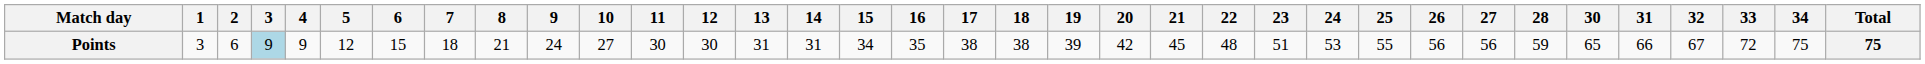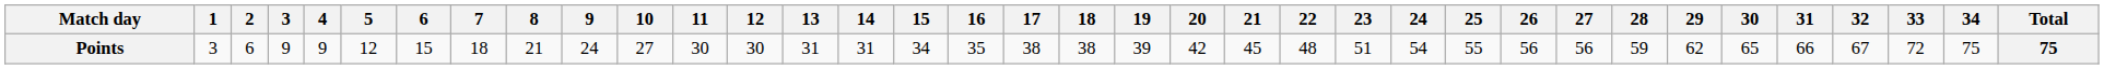 <table class="wikitable" style="width:100%; font-size:85%;">
 <tr valign=top>
 <th align=center>Match day</th>
 <th align=center>1</th>
 <th align=center>2</th>
 <th align=center>3</th>
 <th align=center>4</th>
 <th align=center>5</th>
 <th align=center>6</th>
 <th align=center>7</th>
 <th align=center>8</th>
 <th align=center>9</th>
 <th align=center>10</th>
 <th align=center>11</th>
 <th align=center>12</th>
 <th align=center>13</th>
 <th align=center>14</th>
 <th align=center>15</th>
 <th align=center>16</th>
 <th align=center>17</th>
 <th align=center>18</th>
 <th align=center>19</th>
 <th align=center>20</th>
 <th align=center>21</th>
 <th align=center>22</th>
 <th align=center>23</th>
 <th align=center>24</th>
 <th align=center>25</th>
 <th align=center>26</th>
 <th align=center>27</th>
 <th align=center>28</th>
+<th align=center>29</th>
 <th align=center>30</th>
 <th align=center>31</th>
 <th align=center>32</th>
 <th align=center>33</th>
 <th align=center>34</th>
 <th align=center><strong>Total</strong></th>
 </tr>
 <tr>
 <th align=center>Points</th>
 <td align=center>3</td>
 <td align=center>6</td>
-<td align=center style="background: lightblue;">9</td>
+<td align=center>9</td>
 <td align=center>9</td>
 <td align=center>12</td>
 <td align=center>15</td>
 <td align=center>18</td>
 <td align=center>21</td>
 <td align=center>24</td>
 <td align=center>27</td>
 <td align=center>30</td>
 <td align=center>30</td>
 <td align=center>31</td>
 <td align=center>31</td>
 <td align=center>34</td>
 <td align=center>35</td>
 <td align=center>38</td>
 <td align=center>38</td>
 <td align=center>39</td>
 <td align=center>42</td>
 <td align=center>45</td>
 <td align=center>48</td>
 <td align=center>51</td>
-<td align=center>53</td>
+<td align=center>54</td>
 <td align=center>55</td>
 <td align=center>56</td>
 <td align=center>56</td>
 <td align=center>59</td>
+<td align=center>62</td>
 <td align=center>65</td>
 <td align=center>66</td>
 <td align=center>67</td>
 <td align=center>72</td>
 <td align=center>75</td>
 <th align=center><strong>75</strong></th>
 </tr>
 </table>
